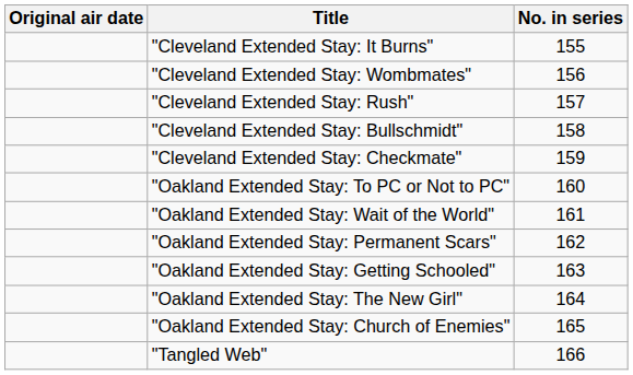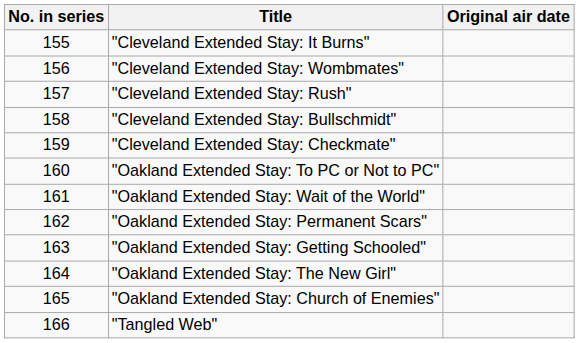 <table class="wikitable plainrowheaders" style="text-align:center">
 <tr>
+<th scope="col">No. in series</th>
+<th scope="col">Title</th>
 <th scope="col">Original air date</th>
-<th scope="col">Title</th>
-<th scope="col">No. in series</th>
 </tr>
 <tr>
+<td scope="row">155</td>
+<td style="text-align:left">"Cleveland Extended Stay: It Burns"</td>
 <td></td>
-<td style="text-align:left">"Cleveland Extended Stay: It Burns"</td>
-<td scope="row">155</td>
 </tr>
 <tr>
+<td scope="row">156</td>
+<td style="text-align:left">"Cleveland Extended Stay: Wombmates"</td>
 <td></td>
-<td style="text-align:left">"Cleveland Extended Stay: Wombmates"</td>
-<td scope="row">156</td>
 </tr>
 <tr>
+<td scope="row">157</td>
+<td style="text-align:left">"Cleveland Extended Stay: Rush"</td>
 <td></td>
-<td style="text-align:left">"Cleveland Extended Stay: Rush"</td>
-<td scope="row">157</td>
 </tr>
 <tr>
+<td scope="row">158</td>
+<td style="text-align:left">"Cleveland Extended Stay: Bullschmidt"</td>
 <td></td>
-<td style="text-align:left">"Cleveland Extended Stay: Bullschmidt"</td>
-<td scope="row">158</td>
 </tr>
 <tr>
+<td scope="row">159</td>
+<td style="text-align:left">"Cleveland Extended Stay: Checkmate"</td>
 <td></td>
-<td style="text-align:left">"Cleveland Extended Stay: Checkmate"</td>
-<td scope="row">159</td>
 </tr>
 <tr>
+<td scope="row">160</td>
+<td style="text-align:left">"Oakland Extended Stay: To PC or Not to PC"</td>
 <td></td>
-<td style="text-align:left">"Oakland Extended Stay: To PC or Not to PC"</td>
-<td scope="row">160</td>
 </tr>
 <tr>
+<td scope="row">161</td>
+<td style="text-align:left">"Oakland Extended Stay: Wait of the World"</td>
 <td></td>
-<td style="text-align:left">"Oakland Extended Stay: Wait of the World"</td>
-<td scope="row">161</td>
 </tr>
 <tr>
+<td scope="row">162</td>
+<td style="text-align:left">"Oakland Extended Stay: Permanent Scars"</td>
 <td></td>
-<td style="text-align:left">"Oakland Extended Stay: Permanent Scars"</td>
-<td scope="row">162</td>
 </tr>
 <tr>
+<td scope="row">163</td>
+<td style="text-align:left">"Oakland Extended Stay: Getting Schooled"</td>
 <td></td>
-<td style="text-align:left">"Oakland Extended Stay: Getting Schooled"</td>
-<td scope="row">163</td>
 </tr>
 <tr>
+<td scope="row">164</td>
+<td style="text-align:left">"Oakland Extended Stay: The New Girl"</td>
 <td></td>
-<td style="text-align:left">"Oakland Extended Stay: The New Girl"</td>
-<td scope="row">164</td>
 </tr>
 <tr>
+<td scope="row">165</td>
+<td style="text-align:left">"Oakland Extended Stay: Church of Enemies"</td>
 <td></td>
-<td style="text-align:left">"Oakland Extended Stay: Church of Enemies"</td>
-<td scope="row">165</td>
 </tr>
 <tr>
+<td scope="row">166</td>
+<td style="text-align:left">"Tangled Web"</td>
 <td></td>
-<td style="text-align:left">"Tangled Web"</td>
-<td scope="row">166</td>
 </tr>
 </table>
